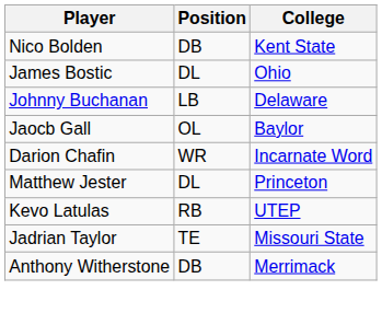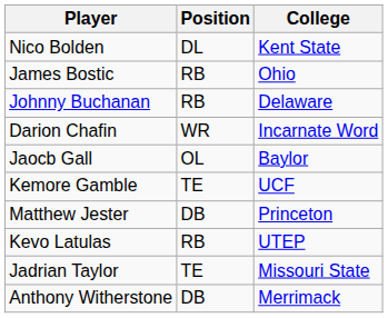 <table class="wikitable">
 <tr>
 <th>Player</th>
 <th>Position</th>
 <th>College</th>
 </tr>
 <tr>
 <td>Nico Bolden</td>
-<td>DB</td>
+<td>DL</td>
 <td><a href='#'>Kent State</a></td>
 </tr>
 <tr>
 <td>James Bostic</td>
-<td>DL</td>
+<td>RB</td>
 <td><a href='#'>Ohio</a></td>
 </tr>
 <tr>
 <td><a href='#'>Johnny Buchanan</a></td>
-<td>LB</td>
+<td>RB</td>
 <td><a href='#'>Delaware</a></td>
+</tr>
+<tr>
+<td>Darion Chafin</td>
+<td>WR</td>
+<td><a href='#'>Incarnate Word</a></td>
 </tr>
 <tr>
 <td>Jaocb Gall</td>
 <td>OL</td>
 <td><a href='#'>Baylor</a></td>
 </tr>
 <tr>
-<td>Darion Chafin</td>
-<td>WR</td>
-<td><a href='#'>Incarnate Word</a></td>
+<td>Kemore Gamble</td>
+<td>TE</td>
+<td><a href='#'>UCF</a></td>
 </tr>
 <tr>
 <td>Matthew Jester</td>
-<td>DL</td>
+<td>DB</td>
 <td><a href='#'>Princeton</a></td>
 </tr>
 <tr>
 <td>Kevo Latulas</td>
 <td>RB</td>
 <td><a href='#'>UTEP</a></td>
 </tr>
 <tr>
 <td>Jadrian Taylor</td>
 <td>TE</td>
 <td><a href='#'>Missouri State</a></td>
 </tr>
 <tr>
 <td>Anthony Witherstone</td>
 <td>DB</td>
 <td><a href='#'>Merrimack</a></td>
 </tr>
 </table>
